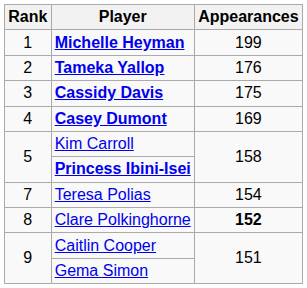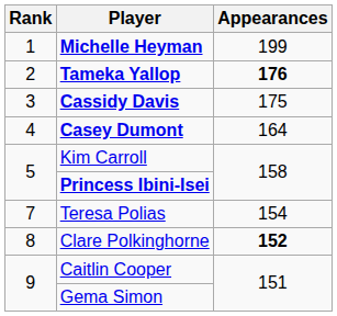 <table class="wikitable" style="text-align:center; margin-left:1em">
 <tr>
 <th>Rank</th>
 <th>Player</th>
 <th>Appearances</th>
 </tr>
 <tr>
 <td>1</td>
 <td style="text-align:left"> <strong><a href='#'>Michelle Heyman</a></strong></td>
 <td>199</td>
 </tr>
 <tr>
 <td>2</td>
 <td style="text-align:left"> <strong><a href='#'>Tameka Yallop</a></strong></td>
-<td>176</td>
+<td><strong>176</strong></td>
 </tr>
 <tr>
 <td>3</td>
 <td style="text-align:left"> <strong><a href='#'>Cassidy Davis</a></strong></td>
 <td>175</td>
 </tr>
 <tr>
 <td>4</td>
 <td style="text-align:left"> <strong><a href='#'>Casey Dumont</a></strong></td>
-<td>169</td>
+<td>164</td>
 </tr>
 <tr>
 <td rowspan=2>5</td>
 <td style="text-align:left"> <a href='#'>Kim Carroll</a></td>
 <td rowspan=2>158</td>
 </tr>
 <tr>
 <td style="text-align:left"> <strong><a href='#'>Princess Ibini-Isei</a></strong></td>
 </tr>
 <tr>
 <td>7</td>
 <td style="text-align:left"> <a href='#'>Teresa Polias</a></td>
 <td>154</td>
 </tr>
 <tr>
 <td>8</td>
 <td style="text-align:left"> <a href='#'>Clare Polkinghorne</a></td>
 <td><strong>152</strong></td>
 </tr>
 <tr>
 <td rowspan=2>9</td>
 <td style="text-align:left"> <a href='#'>Caitlin Cooper</a></td>
 <td rowspan=2>151</td>
 </tr>
 <tr>
 <td style="text-align:left"> <a href='#'>Gema Simon</a></td>
 </tr>
 </table>
